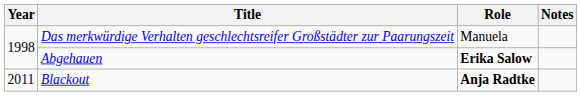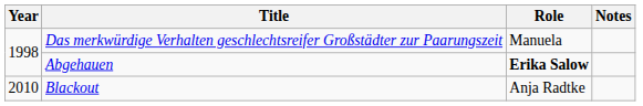 <table class="wikitable sortable">
 <tr>
 <th>Year</th>
 <th>Title</th>
 <th>Role</th>
 <th class="unsortable">Notes</th>
 </tr>
 <tr>
 <td rowspan=2>1998</td>
 <td><em><a href='#'>Das merkwürdige Verhalten geschlechtsreifer Großstädter zur Paarungszeit</a></em></td>
 <td>Manuela</td>
 <td></td>
 </tr>
 <tr>
 <td><em><a href='#'>Abgehauen</a></em></td>
 <td><strong>Erika Salow</strong></td>
 <td></td>
 </tr>
 <tr>
-<td>2011</td>
+<td>2010</td>
 <td><em><a href='#'>Blackout</a></em></td>
-<td><strong>Anja Radtke</strong></td>
+<td>Anja Radtke</td>
 <td></td>
 </tr>
 </table>
